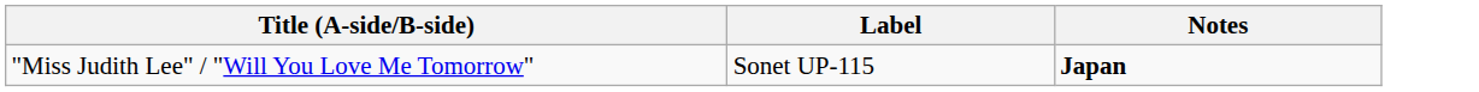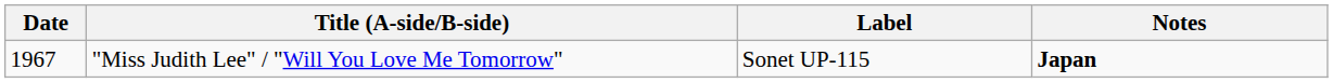 <table class="wikitable">
 <tr>
+<th width="50">Date</th>
 <th style="width:450px;">Title (A-side/B-side)</th>
 <th style="width:200px;">Label</th>
 <th style="width:200px;">Notes</th>
 </tr>
 <tr>
+<td>1967</td>
 <td>"Miss Judith Lee" / "<a href='#'>Will You Love Me Tomorrow</a>"</td>
 <td>Sonet UP-115</td>
 <td><strong>Japan</strong></td>
 </tr>
 </table>
